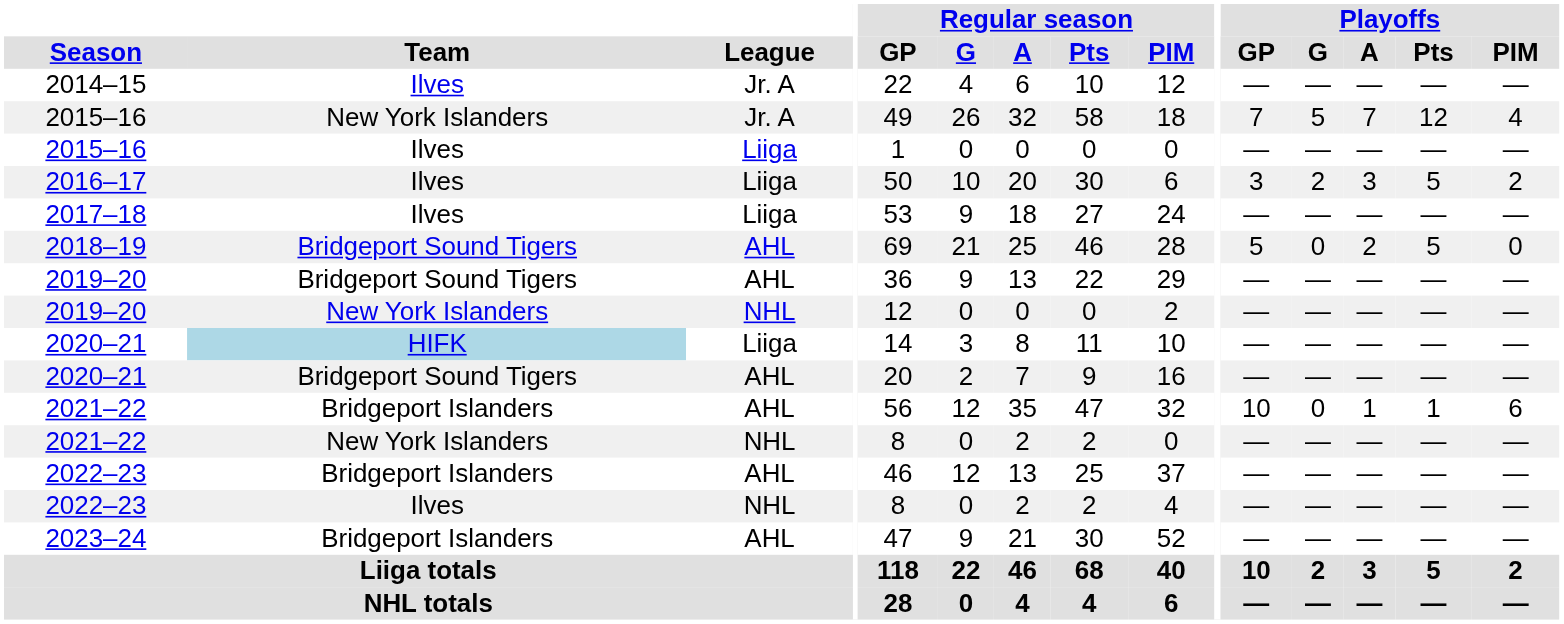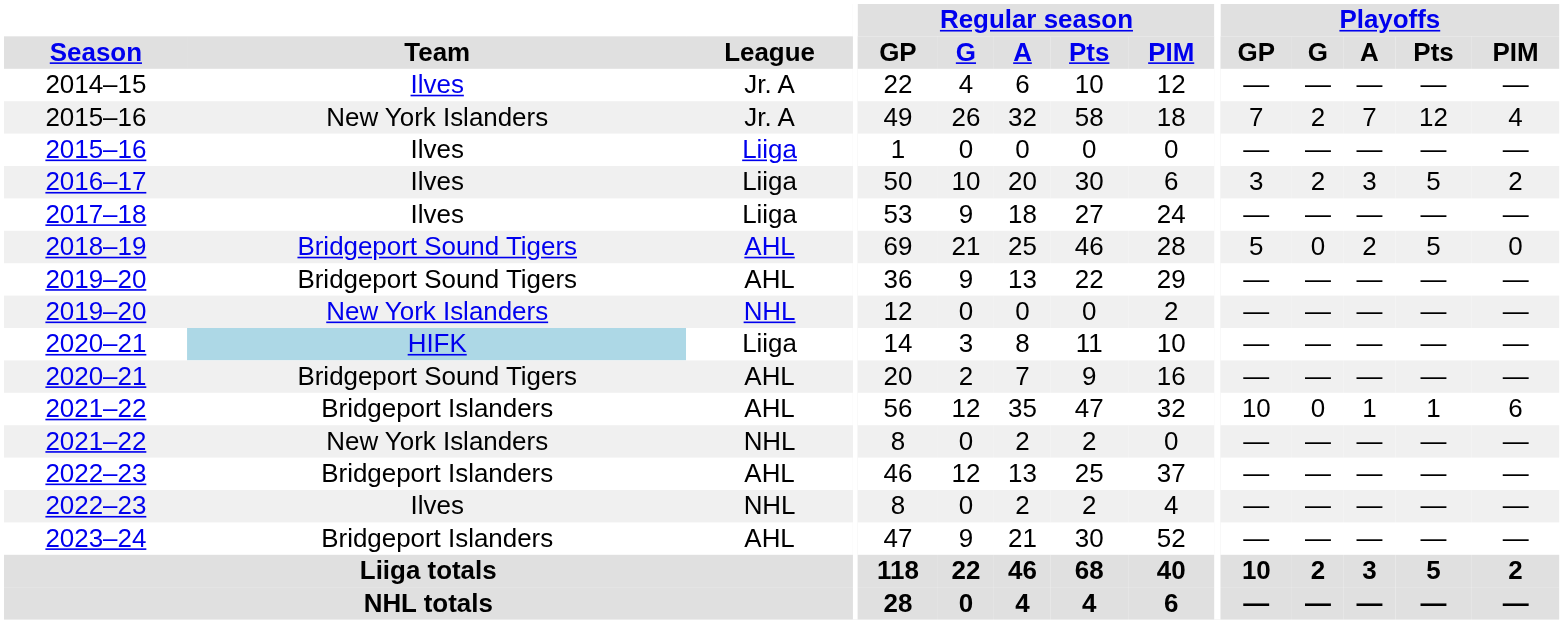 <table border="0" cellpadding="1" cellspacing="0" style="text-align:center; width:60em">
 <tr bgcolor="#e0e0e0">
 <th colspan="3" bgcolor="#ffffff"></th>
 <th rowspan="100" bgcolor="#ffffff"></th>
 <th colspan="5"><a href='#'>Regular season</a></th>
 <th rowspan="100" bgcolor="#ffffff"></th>
 <th colspan="5"><a href='#'>Playoffs</a></th>
 </tr>
 <tr bgcolor="#e0e0e0">
 <th><a href='#'>Season</a></th>
 <th>Team</th>
 <th>League</th>
 <th>GP</th>
 <th><a href='#'>G</a></th>
 <th><a href='#'>A</a></th>
 <th><a href='#'>Pts</a></th>
 <th><a href='#'>PIM</a></th>
 <th>GP</th>
 <th>G</th>
 <th>A</th>
 <th>Pts</th>
 <th>PIM</th>
 </tr>
 <tr>
 <td>2014–15</td>
 <td><a href='#'>Ilves</a></td>
 <td>Jr. A</td>
 <td>22</td>
 <td>4</td>
 <td>6</td>
 <td>10</td>
 <td>12</td>
 <td>—</td>
 <td>—</td>
 <td>—</td>
 <td>—</td>
 <td>—</td>
 </tr>
 <tr bgcolor="#f0f0f0">
 <td>2015–16</td>
 <td>New York Islanders</td>
 <td>Jr. A</td>
 <td>49</td>
 <td>26</td>
 <td>32</td>
 <td>58</td>
 <td>18</td>
 <td>7</td>
-<td>5</td>
+<td>2</td>
 <td>7</td>
 <td>12</td>
 <td>4</td>
 </tr>
 <tr>
 <td><a href='#'>2015–16</a></td>
 <td>Ilves</td>
 <td><a href='#'>Liiga</a></td>
 <td>1</td>
 <td>0</td>
 <td>0</td>
 <td>0</td>
 <td>0</td>
 <td>—</td>
 <td>—</td>
 <td>—</td>
 <td>—</td>
 <td>—</td>
 </tr>
 <tr bgcolor="#f0f0f0">
 <td><a href='#'>2016–17</a></td>
 <td>Ilves</td>
 <td>Liiga</td>
 <td>50</td>
 <td>10</td>
 <td>20</td>
 <td>30</td>
 <td>6</td>
 <td>3</td>
 <td>2</td>
 <td>3</td>
 <td>5</td>
 <td>2</td>
 </tr>
 <tr>
 <td><a href='#'>2017–18</a></td>
 <td>Ilves</td>
 <td>Liiga</td>
 <td>53</td>
 <td>9</td>
 <td>18</td>
 <td>27</td>
 <td>24</td>
 <td>—</td>
 <td>—</td>
 <td>—</td>
 <td>—</td>
 <td>—</td>
 </tr>
 <tr bgcolor="#f0f0f0">
 <td><a href='#'>2018–19</a></td>
 <td><a href='#'>Bridgeport Sound Tigers</a></td>
 <td><a href='#'>AHL</a></td>
 <td>69</td>
 <td>21</td>
 <td>25</td>
 <td>46</td>
 <td>28</td>
 <td>5</td>
 <td>0</td>
 <td>2</td>
 <td>5</td>
 <td>0</td>
 </tr>
 <tr>
 <td><a href='#'>2019–20</a></td>
 <td>Bridgeport Sound Tigers</td>
 <td>AHL</td>
 <td>36</td>
 <td>9</td>
 <td>13</td>
 <td>22</td>
 <td>29</td>
 <td>—</td>
 <td>—</td>
 <td>—</td>
 <td>—</td>
 <td>—</td>
 </tr>
 <tr bgcolor="#f0f0f0">
 <td><a href='#'>2019–20</a></td>
 <td><a href='#'>New York Islanders</a></td>
 <td><a href='#'>NHL</a></td>
 <td>12</td>
 <td>0</td>
 <td>0</td>
 <td>0</td>
 <td>2</td>
 <td>—</td>
 <td>—</td>
 <td>—</td>
 <td>—</td>
 <td>—</td>
 </tr>
 <tr>
 <td><a href='#'>2020–21</a></td>
 <td style="background: lightblue;"><a href='#'>HIFK</a></td>
 <td>Liiga</td>
 <td>14</td>
 <td>3</td>
 <td>8</td>
 <td>11</td>
 <td>10</td>
 <td>—</td>
 <td>—</td>
 <td>—</td>
 <td>—</td>
 <td>—</td>
 </tr>
 <tr bgcolor="#f0f0f0">
 <td><a href='#'>2020–21</a></td>
 <td>Bridgeport Sound Tigers</td>
 <td>AHL</td>
 <td>20</td>
 <td>2</td>
 <td>7</td>
 <td>9</td>
 <td>16</td>
 <td>—</td>
 <td>—</td>
 <td>—</td>
 <td>—</td>
 <td>—</td>
 </tr>
 <tr>
 <td><a href='#'>2021–22</a></td>
 <td>Bridgeport Islanders</td>
 <td>AHL</td>
 <td>56</td>
 <td>12</td>
 <td>35</td>
 <td>47</td>
 <td>32</td>
 <td>10</td>
 <td>0</td>
 <td>1</td>
 <td>1</td>
 <td>6</td>
 </tr>
 <tr bgcolor="#f0f0f0">
 <td><a href='#'>2021–22</a></td>
 <td>New York Islanders</td>
 <td>NHL</td>
 <td>8</td>
 <td>0</td>
 <td>2</td>
 <td>2</td>
 <td>0</td>
 <td>—</td>
 <td>—</td>
 <td>—</td>
 <td>—</td>
 <td>—</td>
 </tr>
 <tr>
 <td><a href='#'>2022–23</a></td>
 <td>Bridgeport Islanders</td>
 <td>AHL</td>
 <td>46</td>
 <td>12</td>
 <td>13</td>
 <td>25</td>
 <td>37</td>
 <td>—</td>
 <td>—</td>
 <td>—</td>
 <td>—</td>
 <td>—</td>
 </tr>
 <tr bgcolor="#f0f0f0">
 <td><a href='#'>2022–23</a></td>
 <td>Ilves</td>
 <td>NHL</td>
 <td>8</td>
 <td>0</td>
 <td>2</td>
 <td>2</td>
 <td>4</td>
 <td>—</td>
 <td>—</td>
 <td>—</td>
 <td>—</td>
 <td>—</td>
 </tr>
 <tr>
 <td><a href='#'>2023–24</a></td>
 <td>Bridgeport Islanders</td>
 <td>AHL</td>
 <td>47</td>
 <td>9</td>
 <td>21</td>
 <td>30</td>
 <td>52</td>
 <td>—</td>
 <td>—</td>
 <td>—</td>
 <td>—</td>
 <td>—</td>
 </tr>
 <tr bgcolor="#e0e0e0">
 <th colspan="3">Liiga totals</th>
 <th>118</th>
 <th>22</th>
 <th>46</th>
 <th>68</th>
 <th>40</th>
 <th>10</th>
 <th>2</th>
 <th>3</th>
 <th>5</th>
 <th>2</th>
 </tr>
 <tr bgcolor="#e0e0e0">
 <th colspan="3">NHL totals</th>
 <th>28</th>
 <th>0</th>
 <th>4</th>
 <th>4</th>
 <th>6</th>
 <th>—</th>
 <th>—</th>
 <th>—</th>
 <th>—</th>
 <th>—</th>
 </tr>
 </table>
